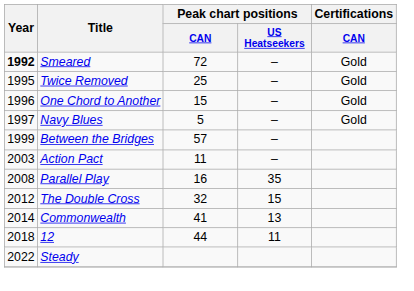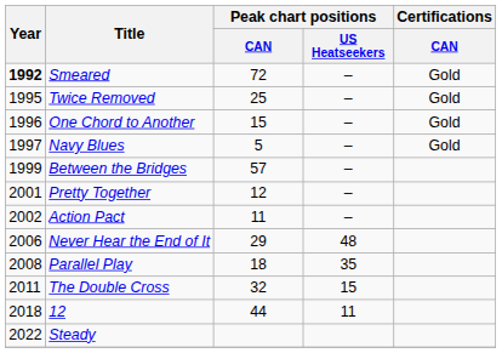 <table class="wikitable">
 <tr>
 <th rowspan="2">Year</th>
 <th rowspan="2">Title</th>
 <th colspan="2">Peak chart positions</th>
 <th colspan="1">Certifications</th>
 </tr>
 <tr style="font-size: smaller;">
 <th width="90"><a href='#'>CAN</a><br></th>
 <th width="90"><a href='#'>US Heatseekers</a><br></th>
 <th width="90"><a href='#'>CAN</a><br></th>
 </tr>
 <tr>
 <td><strong>1992</strong></td>
 <td><em><a href='#'>Smeared</a></em></td>
 <td align="center">72</td>
 <td align="center">–</td>
 <td align="center">Gold</td>
 </tr>
 <tr>
 <td>1995</td>
 <td><em><a href='#'>Twice Removed</a></em></td>
 <td align="center">25</td>
 <td align="center">–</td>
 <td align="center">Gold</td>
 </tr>
 <tr>
 <td>1996</td>
 <td><em><a href='#'>One Chord to Another</a></em></td>
 <td align="center">15</td>
 <td align="center">–</td>
 <td align="center">Gold</td>
 </tr>
 <tr>
 <td>1997</td>
 <td><em><a href='#'>Navy Blues</a></em></td>
 <td align="center">5</td>
 <td align="center">–</td>
 <td align="center">Gold</td>
 </tr>
 <tr>
 <td>1999</td>
 <td><em><a href='#'>Between the Bridges</a></em></td>
 <td align="center">57</td>
 <td align="center">–</td>
 <td align="center"></td>
 </tr>
 <tr>
-<td>2003</td>
+<td>2001</td>
+<td><em><a href='#'>Pretty Together</a></em></td>
+<td align="center">12</td>
+<td align="center">–</td>
+<td align="center"></td>
+</tr>
+<tr>
+<td>2002</td>
 <td><em><a href='#'>Action Pact</a></em></td>
 <td align="center">11</td>
 <td align="center">–</td>
 <td align="center"></td>
 </tr>
 <tr>
+<td>2006</td>
+<td><em><a href='#'>Never Hear the End of It</a></em></td>
+<td align="center">29</td>
+<td align="center">48</td>
+<td align="center"></td>
+</tr>
+<tr>
 <td>2008</td>
 <td><em><a href='#'>Parallel Play</a></em></td>
-<td align="center">16</td>
+<td align="center">18</td>
 <td align="center">35</td>
 <td align="center"></td>
 </tr>
 <tr>
-<td>2012</td>
+<td>2011</td>
 <td><em><a href='#'>The Double Cross</a></em></td>
 <td align="center">32</td>
 <td align="center">15</td>
-<td align="center"></td>
-</tr>
-<tr>
-<td>2014</td>
-<td><em><a href='#'>Commonwealth</a></em></td>
-<td align="center">41</td>
-<td align="center">13</td>
 <td align="center"></td>
 </tr>
 <tr>
 <td>2018</td>
 <td><em><a href='#'>12</a></em></td>
 <td align="center">44</td>
 <td align="center">11</td>
 <td align="center"></td>
 </tr>
 <tr>
 <td>2022</td>
 <td><em><a href='#'>Steady</a></em></td>
 <td align="center"></td>
 <td align="center"></td>
 <td align="center"></td>
 </tr>
 <tr>
 </tr>
 </table>
